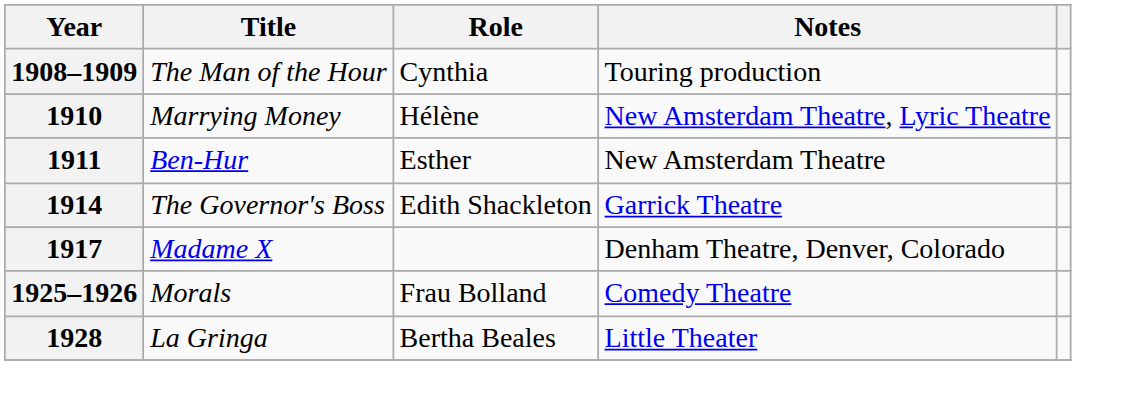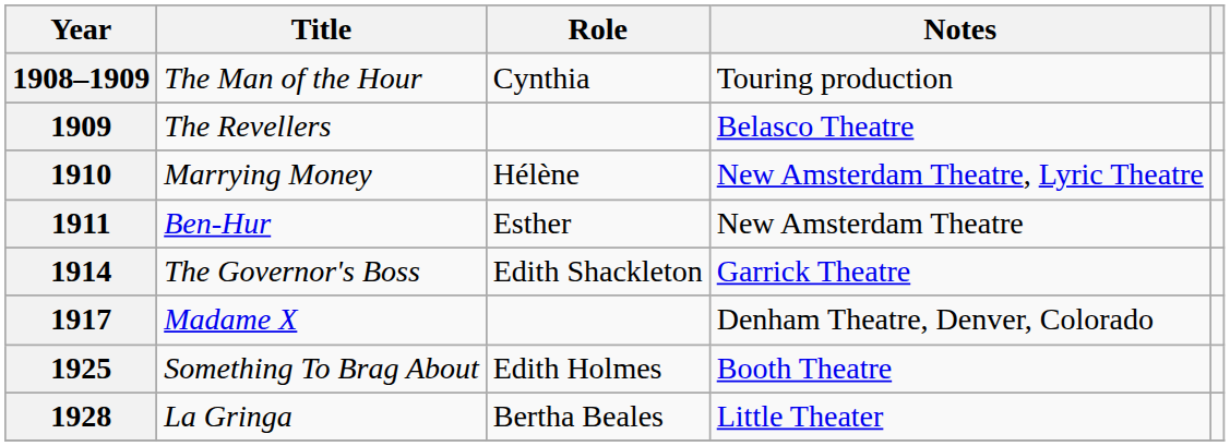 <table class="wikitable plainrowheaders sortable" style="margin-right: 0;">
 <tr>
 <th scope="col">Year</th>
 <th scope="col">Title</th>
 <th scope="col">Role</th>
 <th scope="col" class="unsortable">Notes</th>
 <th scope="col" class="unsortable"></th>
 </tr>
 <tr>
 <th scope="row">1908–1909</th>
 <td><em>The Man of the Hour</em></td>
 <td>Cynthia</td>
 <td>Touring production</td>
+<td style="text-align:center;"></td>
+</tr>
+<tr>
+<th scope="row">1909</th>
+<td><em>The Revellers</em></td>
+<td></td>
+<td><a href='#'>Belasco Theatre</a></td>
 <td style="text-align:center;"></td>
 </tr>
 <tr>
 <th scope="row">1910</th>
 <td><em>Marrying Money</em></td>
 <td>Hélène</td>
 <td><a href='#'>New Amsterdam Theatre</a>, <a href='#'>Lyric Theatre</a></td>
 <td style="text-align:center;"></td>
 </tr>
 <tr>
 <th scope="row">1911</th>
 <td><em><a href='#'>Ben-Hur</a></em></td>
 <td>Esther</td>
 <td>New Amsterdam Theatre</td>
 <td style="text-align:center;"></td>
 </tr>
 <tr>
 <th scope="row">1914</th>
 <td><em>The Governor's Boss</em></td>
 <td>Edith Shackleton</td>
 <td><a href='#'>Garrick Theatre</a></td>
 <td style="text-align:center;"></td>
 </tr>
 <tr>
 <th scope="row">1917</th>
 <td><em><a href='#'>Madame X</a></em></td>
 <td></td>
 <td>Denham Theatre, Denver, Colorado</td>
 <td style="text-align:center;"></td>
 </tr>
 <tr>
-<th scope="row">1925–1926</th>
-<td><em>Morals</em></td>
-<td>Frau Bolland</td>
-<td><a href='#'>Comedy Theatre</a></td>
+<th scope="row">1925</th>
+<td><em>Something To Brag About</em></td>
+<td>Edith Holmes</td>
+<td><a href='#'>Booth Theatre</a></td>
 <td style="text-align:center;"></td>
 </tr>
 <tr>
 <th scope="row">1928</th>
 <td><em>La Gringa</em></td>
 <td>Bertha Beales</td>
 <td><a href='#'>Little Theater</a></td>
 <td style="text-align:center;"></td>
 </tr>
 <tr>
 </tr>
 </table>
